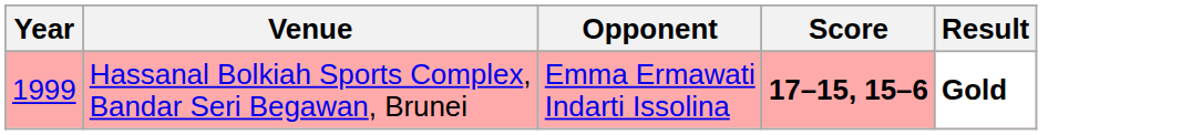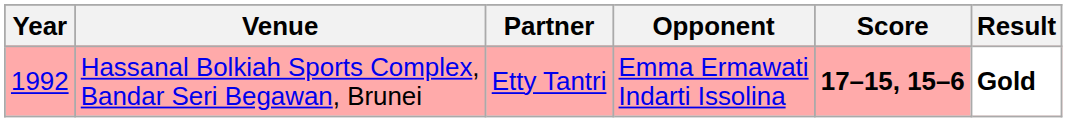 <table class="sortable wikitable" style="font-size: 90%;">
 <tr>
 <th>Year</th>
 <th>Venue</th>
+<th>Partner</th>
 <th>Opponent</th>
 <th>Score</th>
 <th>Result</th>
 </tr>
 <tr style="background:#FFAAAA">
-<td align="center"><a href='#'>1999</a></td>
+<td align="center"><a href='#'>1992</a></td>
 <td align="left"><a href='#'>Hassanal Bolkiah Sports Complex</a>,<br><a href='#'>Bandar Seri Begawan</a>, Brunei</td>
+<td align="left"> <a href='#'>Etty Tantri</a></td>
 <td align="left"> <a href='#'>Emma Ermawati</a><br> <a href='#'>Indarti Issolina</a></td>
 <td align="left"><strong>17–15, 15–6</strong></td>
 <td style="text-align:left; background:white"> <strong>Gold</strong></td>
 </tr>
 </table>
